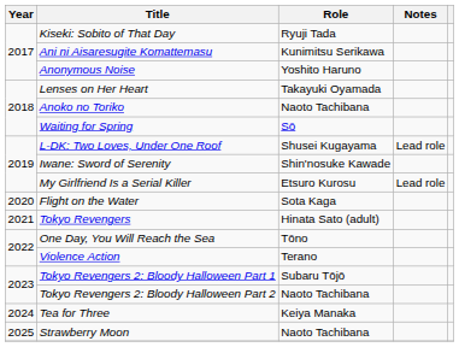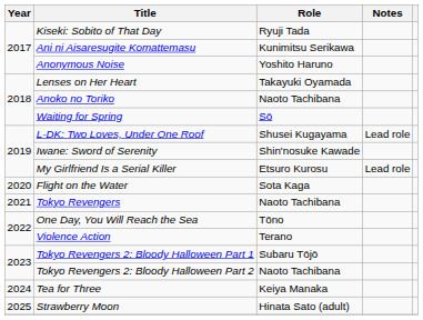 <table class="wikitable sortable">
 <tr>
 <th>Year</th>
 <th>Title</th>
 <th>Role</th>
 <th class="unsortable">Notes</th>
 <th class="unsortable"></th>
 </tr>
 <tr>
 <td rowspan="3">2017</td>
 <td><em>Kiseki: Sobito of That Day</em></td>
 <td>Ryuji Tada</td>
 <td></td>
 <td></td>
 </tr>
 <tr>
 <td><em><a href='#'>Ani ni Aisaresugite Komattemasu</a></em></td>
 <td>Kunimitsu Serikawa</td>
 <td></td>
 <td></td>
 </tr>
 <tr>
 <td><em><a href='#'>Anonymous Noise</a></em></td>
 <td>Yoshito Haruno</td>
 <td></td>
 <td></td>
 </tr>
 <tr>
 <td rowspan="3">2018</td>
 <td><em>Lenses on Her Heart</em></td>
 <td>Takayuki Oyamada</td>
 <td></td>
 <td></td>
 </tr>
 <tr>
 <td><em><a href='#'>Anoko no Toriko</a></em></td>
 <td>Naoto Tachibana</td>
 <td></td>
 <td></td>
 </tr>
 <tr>
 <td><em><a href='#'>Waiting for Spring</a></em></td>
 <td><a href='#'>Sō</a></td>
 <td></td>
 <td></td>
 </tr>
 <tr>
 <td rowspan="3">2019</td>
 <td><em><a href='#'>L-DK: Two Loves, Under One Roof</a></em></td>
 <td>Shusei Kugayama</td>
 <td>Lead role</td>
 <td></td>
 </tr>
 <tr>
 <td><em>Iwane: Sword of Serenity</em></td>
 <td>Shin'nosuke Kawade</td>
 <td></td>
 <td></td>
 </tr>
 <tr>
 <td><em>My Girlfriend Is a Serial Killer</em></td>
 <td>Etsuro Kurosu</td>
 <td>Lead role</td>
 <td></td>
 </tr>
 <tr>
 <td>2020</td>
 <td><em>Flight on the Water</em></td>
 <td>Sota Kaga</td>
 <td></td>
 <td></td>
 </tr>
 <tr>
 <td>2021</td>
 <td><em><a href='#'>Tokyo Revengers</a></em></td>
-<td>Hinata Sato (adult)</td>
+<td>Naoto Tachibana</td>
 <td></td>
 <td></td>
 </tr>
 <tr>
 <td rowspan="2">2022</td>
 <td><em>One Day, You Will Reach the Sea</em></td>
 <td>Tōno</td>
 <td></td>
 <td></td>
 </tr>
 <tr>
 <td><em><a href='#'>Violence Action</a></em></td>
 <td>Terano</td>
 <td></td>
 <td></td>
 </tr>
 <tr>
 <td rowspan="2">2023</td>
 <td><em><a href='#'>Tokyo Revengers 2: Bloody Halloween Part 1</a></em></td>
 <td>Subaru Tōjō</td>
 <td></td>
 <td></td>
 </tr>
 <tr>
 <td><em>Tokyo Revengers 2: Bloody Halloween Part 2</em></td>
 <td>Naoto Tachibana</td>
 <td></td>
 <td></td>
 </tr>
 <tr>
 <td>2024</td>
 <td><em>Tea for Three</em></td>
 <td>Keiya Manaka</td>
 <td></td>
 <td></td>
 </tr>
 <tr>
 <td>2025</td>
 <td><em>Strawberry Moon</em></td>
-<td>Naoto Tachibana</td>
+<td>Hinata Sato (adult)</td>
 <td></td>
 <td></td>
 </tr>
 <tr>
 </tr>
 </table>
